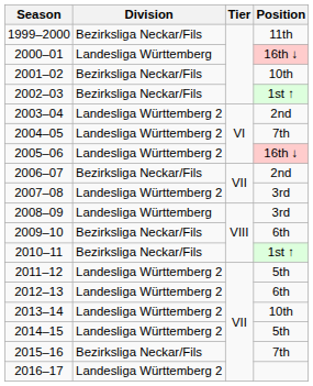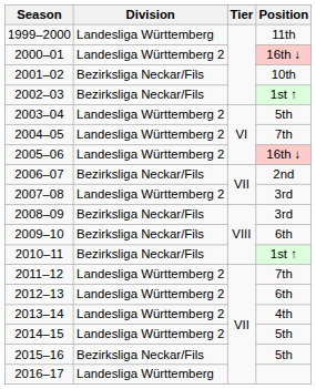 <table class="wikitable">
 <tr>
 <th>Season</th>
 <th>Division</th>
 <th>Tier</th>
 <th>Position</th>
 </tr>
 <tr align="center">
 <td>1999–2000</td>
-<td align="left">Bezirksliga Neckar/Fils</td>
+<td align="left">Landesliga Württemberg</td>
 <td rowspan=4></td>
 <td>11th</td>
 </tr>
 <tr align="center">
 <td>2000–01</td>
-<td align="left">Landesliga Württemberg</td>
+<td align="left">Landesliga Württemberg 2</td>
 <td style="background:#ffcccc">16th ↓</td>
 </tr>
 <tr align="center">
 <td>2001–02</td>
 <td align="left">Bezirksliga Neckar/Fils</td>
 <td>10th</td>
 </tr>
 <tr align="center">
 <td>2002–03</td>
 <td align="left">Bezirksliga Neckar/Fils</td>
 <td style="background:#ddffdd">1st ↑</td>
 </tr>
 <tr align="center">
 <td>2003–04</td>
 <td align="left">Landesliga Württemberg 2</td>
 <td rowspan=3>VI</td>
-<td>2nd</td>
+<td>5th</td>
 </tr>
 <tr align="center">
 <td>2004–05</td>
 <td align="left">Landesliga Württemberg 2</td>
 <td>7th</td>
 </tr>
 <tr align="center">
 <td>2005–06</td>
 <td align="left">Landesliga Württemberg 2</td>
 <td style="background:#ffcccc">16th ↓</td>
 </tr>
 <tr align="center">
 <td>2006–07</td>
 <td align="left">Bezirksliga Neckar/Fils</td>
 <td rowspan=2>VII</td>
 <td>2nd</td>
 </tr>
 <tr align="center">
 <td>2007–08</td>
 <td align="left">Landesliga Württemberg 2</td>
 <td>3rd</td>
 </tr>
 <tr align="center">
 <td>2008–09</td>
-<td align="left">Landesliga Württemberg</td>
+<td align="left">Bezirksliga Neckar/Fils</td>
 <td rowspan=3>VIII</td>
 <td>3rd</td>
 </tr>
 <tr align="center">
 <td>2009–10</td>
 <td align="left">Bezirksliga Neckar/Fils</td>
 <td>6th</td>
 </tr>
 <tr align="center">
 <td>2010–11</td>
 <td align="left">Bezirksliga Neckar/Fils</td>
 <td style="background:#ddffdd">1st ↑</td>
 </tr>
 <tr align="center">
 <td>2011–12</td>
 <td align="left">Landesliga Württemberg 2</td>
 <td rowspan=6>VII</td>
-<td>5th</td>
+<td>7th</td>
 </tr>
 <tr align="center">
 <td>2012–13</td>
 <td align="left">Landesliga Württemberg 2</td>
 <td>6th</td>
 </tr>
 <tr align="center">
 <td>2013–14</td>
 <td align="left">Landesliga Württemberg 2</td>
-<td>10th</td>
+<td>4th</td>
 </tr>
 <tr align="center">
 <td>2014–15</td>
 <td align="left">Landesliga Württemberg 2</td>
 <td>5th</td>
 </tr>
 <tr align="center">
 <td>2015–16</td>
 <td align="left">Bezirksliga Neckar/Fils</td>
-<td>7th</td>
+<td>5th</td>
 </tr>
 <tr align="center">
 <td>2016–17</td>
-<td align="left">Landesliga Württemberg 2</td>
+<td align="left">Landesliga Württemberg</td>
 <td></td>
 </tr>
 </table>
